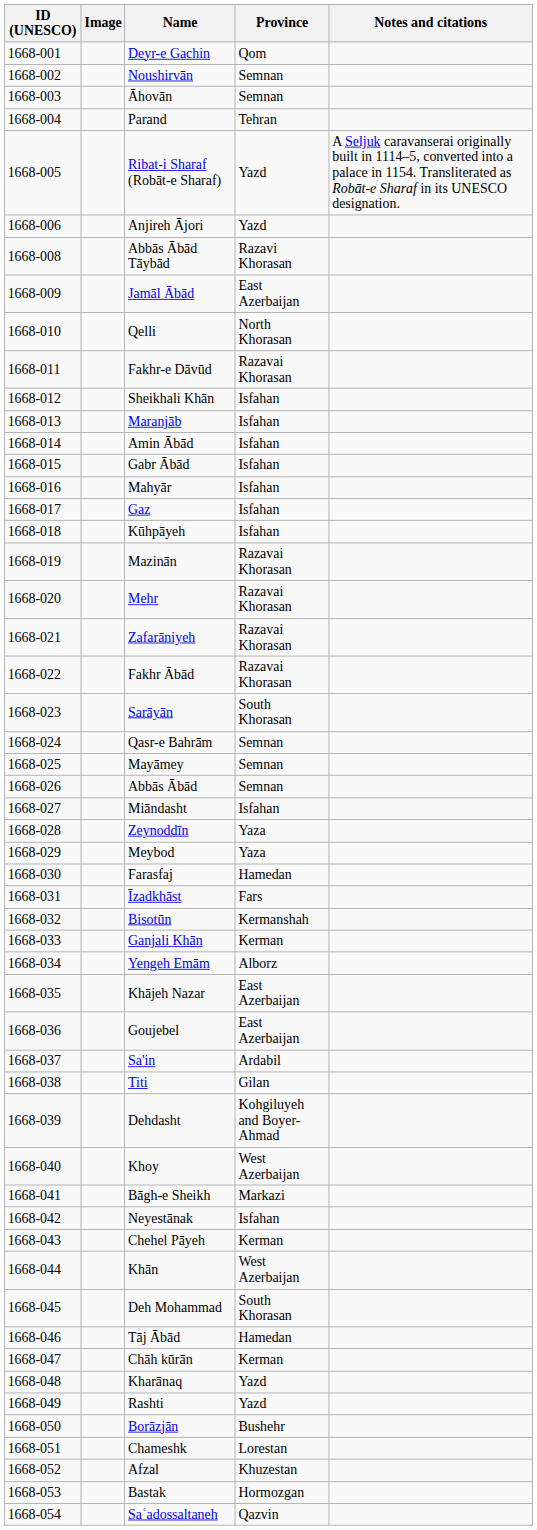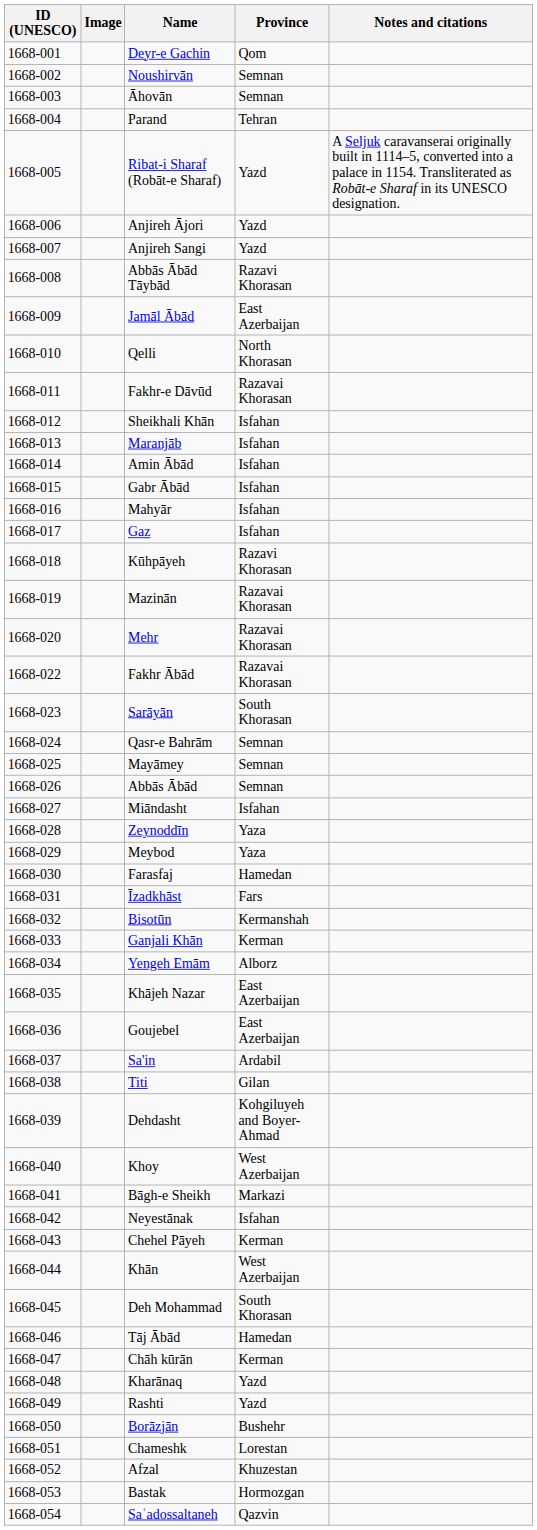 <table class="wikitable sortable">
 <tr>
 <th>ID (UNESCO)</th>
 <th>Image</th>
 <th>Name</th>
 <th>Province</th>
 <th>Notes and citations</th>
 </tr>
 <tr>
 <td>1668-001</td>
 <td></td>
 <td><a href='#'>Deyr-e Gachin</a></td>
 <td>Qom</td>
 <td></td>
 </tr>
 <tr>
 <td>1668-002</td>
 <td></td>
 <td><a href='#'>Noushirvān</a></td>
 <td>Semnan</td>
 <td></td>
 </tr>
 <tr>
 <td>1668-003</td>
 <td></td>
 <td>Āhovān</td>
 <td>Semnan</td>
 <td></td>
 </tr>
 <tr>
 <td>1668-004</td>
 <td></td>
 <td>Parand</td>
 <td>Tehran</td>
 <td></td>
 </tr>
 <tr>
 <td>1668-005</td>
 <td></td>
 <td><a href='#'>Ribat-i Sharaf</a> (Robāt-e Sharaf)</td>
 <td>Yazd</td>
 <td>A <a href='#'>Seljuk</a> caravanserai originally built in 1114–5, converted into a palace in 1154. Transliterated as <em>Robāt-e Sharaf</em> in its UNESCO designation.</td>
 </tr>
 <tr>
 <td>1668-006</td>
 <td></td>
 <td>Anjireh Ājori</td>
+<td>Yazd</td>
+<td></td>
+</tr>
+<tr>
+<td>1668-007</td>
+<td></td>
+<td>Anjireh Sangi</td>
 <td>Yazd</td>
 <td></td>
 </tr>
 <tr>
 <td>1668-008</td>
 <td></td>
 <td>Abbās Ābād Tāybād</td>
 <td>Razavi Khorasan</td>
 <td></td>
 </tr>
 <tr>
 <td>1668-009</td>
 <td></td>
 <td><a href='#'>Jamāl Ābād</a></td>
 <td>East Azerbaijan</td>
 <td></td>
 </tr>
 <tr>
 <td>1668-010</td>
 <td></td>
 <td>Qelli</td>
 <td>North Khorasan</td>
 <td></td>
 </tr>
 <tr>
 <td>1668-011</td>
 <td></td>
 <td>Fakhr-e Dāvūd</td>
 <td>Razavai Khorasan</td>
 <td></td>
 </tr>
 <tr>
 <td>1668-012</td>
 <td></td>
 <td>Sheikhali Khān</td>
 <td>Isfahan</td>
 <td></td>
 </tr>
 <tr>
 <td>1668-013</td>
 <td></td>
 <td><a href='#'>Maranjāb</a></td>
 <td>Isfahan</td>
 <td></td>
 </tr>
 <tr>
 <td>1668-014</td>
 <td></td>
 <td>Amin Ābād</td>
 <td>Isfahan</td>
 <td></td>
 </tr>
 <tr>
 <td>1668-015</td>
 <td></td>
 <td>Gabr Ābād</td>
 <td>Isfahan</td>
 <td></td>
 </tr>
 <tr>
 <td>1668-016</td>
 <td></td>
 <td>Mahyār</td>
 <td>Isfahan</td>
 <td></td>
 </tr>
 <tr>
 <td>1668-017</td>
 <td></td>
 <td><a href='#'>Gaz</a></td>
 <td>Isfahan</td>
 <td></td>
 </tr>
 <tr>
 <td>1668-018</td>
 <td></td>
 <td>Kūhpāyeh</td>
-<td>Isfahan</td>
+<td>Razavi Khorasan</td>
 <td></td>
 </tr>
 <tr>
 <td>1668-019</td>
 <td></td>
 <td>Mazinān</td>
 <td>Razavai Khorasan</td>
 <td></td>
 </tr>
 <tr>
 <td>1668-020</td>
 <td></td>
 <td><a href='#'>Mehr</a></td>
-<td>Razavai Khorasan</td>
-<td></td>
-</tr>
-<tr>
-<td>1668-021</td>
-<td></td>
-<td><a href='#'>Zafarāniyeh</a></td>
 <td>Razavai Khorasan</td>
 <td></td>
 </tr>
 <tr>
 <td>1668-022</td>
 <td></td>
 <td>Fakhr Ābād</td>
 <td>Razavai Khorasan</td>
 <td></td>
 </tr>
 <tr>
 <td>1668-023</td>
 <td></td>
 <td><a href='#'>Sarāyān</a></td>
 <td>South Khorasan</td>
 <td></td>
 </tr>
 <tr>
 <td>1668-024</td>
 <td></td>
 <td>Qasr-e Bahrām</td>
 <td>Semnan</td>
 <td></td>
 </tr>
 <tr>
 <td>1668-025</td>
 <td></td>
 <td>Mayāmey</td>
 <td>Semnan</td>
 <td></td>
 </tr>
 <tr>
 <td>1668-026</td>
 <td></td>
 <td>Abbās Ābād</td>
 <td>Semnan</td>
 <td></td>
 </tr>
 <tr>
 <td>1668-027</td>
 <td></td>
 <td>Miāndasht</td>
 <td>Isfahan</td>
 <td></td>
 </tr>
 <tr>
 <td>1668-028</td>
 <td></td>
 <td><a href='#'>Zeynoddīn</a></td>
 <td>Yaza</td>
 <td></td>
 </tr>
 <tr>
 <td>1668-029</td>
 <td></td>
 <td>Meybod</td>
 <td>Yaza</td>
 <td></td>
 </tr>
 <tr>
 <td>1668-030</td>
 <td></td>
 <td>Farasfaj</td>
 <td>Hamedan</td>
 <td></td>
 </tr>
 <tr>
 <td>1668-031</td>
 <td></td>
 <td><a href='#'>Īzadkhāst</a></td>
 <td>Fars</td>
 <td></td>
 </tr>
 <tr>
 <td>1668-032</td>
 <td></td>
 <td><a href='#'>Bisotūn</a></td>
 <td>Kermanshah</td>
 <td></td>
 </tr>
 <tr>
 <td>1668-033</td>
 <td></td>
 <td><a href='#'>Ganjali Khān</a></td>
 <td>Kerman</td>
 <td></td>
 </tr>
 <tr>
 <td>1668-034</td>
 <td></td>
 <td><a href='#'>Yengeh Emām</a></td>
 <td>Alborz</td>
 <td></td>
 </tr>
 <tr>
 <td>1668-035</td>
 <td></td>
 <td>Khājeh Nazar</td>
 <td>East Azerbaijan</td>
 <td></td>
 </tr>
 <tr>
 <td>1668-036</td>
 <td></td>
 <td>Goujebel</td>
 <td>East Azerbaijan</td>
 <td></td>
 </tr>
 <tr>
 <td>1668-037</td>
 <td></td>
 <td><a href='#'>Sa'in</a></td>
 <td>Ardabil</td>
 <td></td>
 </tr>
 <tr>
 <td>1668-038</td>
 <td></td>
 <td><a href='#'>Titi</a></td>
 <td>Gilan</td>
 <td></td>
 </tr>
 <tr>
 <td>1668-039</td>
 <td></td>
 <td>Dehdasht</td>
 <td>Kohgiluyeh and Boyer-Ahmad</td>
 <td></td>
 </tr>
 <tr>
 <td>1668-040</td>
 <td></td>
 <td>Khoy</td>
 <td>West Azerbaijan</td>
 <td></td>
 </tr>
 <tr>
 <td>1668-041</td>
 <td></td>
 <td>Bāgh-e Sheikh</td>
 <td>Markazi</td>
 <td></td>
 </tr>
 <tr>
 <td>1668-042</td>
 <td></td>
 <td>Neyestānak</td>
 <td>Isfahan</td>
 <td></td>
 </tr>
 <tr>
 <td>1668-043</td>
 <td></td>
 <td>Chehel Pāyeh</td>
 <td>Kerman</td>
 <td></td>
 </tr>
 <tr>
 <td>1668-044</td>
 <td></td>
 <td>Khān</td>
 <td>West Azerbaijan</td>
 <td></td>
 </tr>
 <tr>
 <td>1668-045</td>
 <td></td>
 <td>Deh Mohammad</td>
 <td>South Khorasan</td>
 <td></td>
 </tr>
 <tr>
 <td>1668-046</td>
 <td></td>
 <td>Tāj Ābād</td>
 <td>Hamedan</td>
 <td></td>
 </tr>
 <tr>
 <td>1668-047</td>
 <td></td>
 <td>Chāh kūrān</td>
 <td>Kerman</td>
 <td></td>
 </tr>
 <tr>
 <td>1668-048</td>
 <td></td>
 <td>Kharānaq</td>
 <td>Yazd</td>
 <td></td>
 </tr>
 <tr>
 <td>1668-049</td>
 <td></td>
 <td>Rashti</td>
 <td>Yazd</td>
 <td></td>
 </tr>
 <tr>
 <td>1668-050</td>
 <td></td>
 <td><a href='#'>Borāzjān</a></td>
 <td>Bushehr</td>
 <td></td>
 </tr>
 <tr>
 <td>1668-051</td>
 <td></td>
 <td>Chameshk</td>
 <td>Lorestan</td>
 <td></td>
 </tr>
 <tr>
 <td>1668-052</td>
 <td></td>
 <td>Afzal</td>
 <td>Khuzestan</td>
 <td></td>
 </tr>
 <tr>
 <td>1668-053</td>
 <td></td>
 <td>Bastak</td>
 <td>Hormozgan</td>
 <td></td>
 </tr>
 <tr>
 <td>1668-054</td>
 <td></td>
 <td><a href='#'>Saʿadossaltaneh</a></td>
 <td>Qazvin</td>
 <td></td>
 </tr>
 </table>
